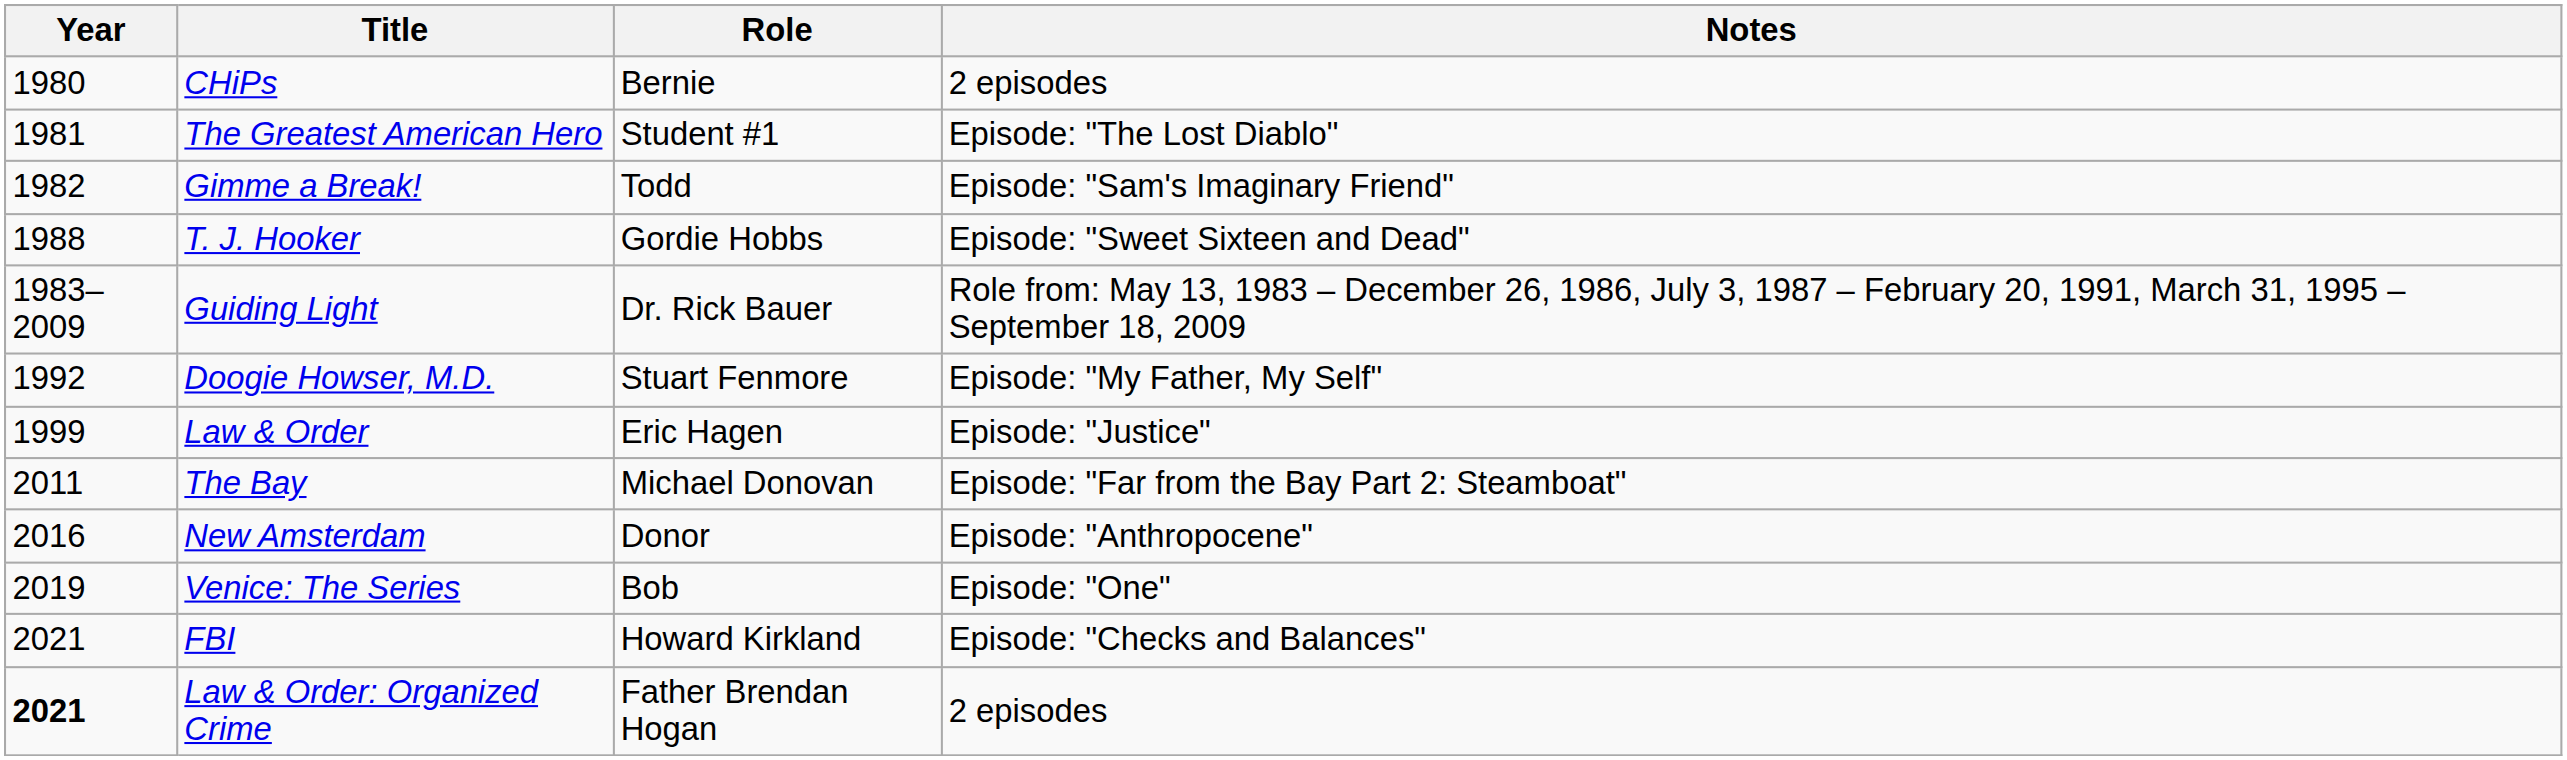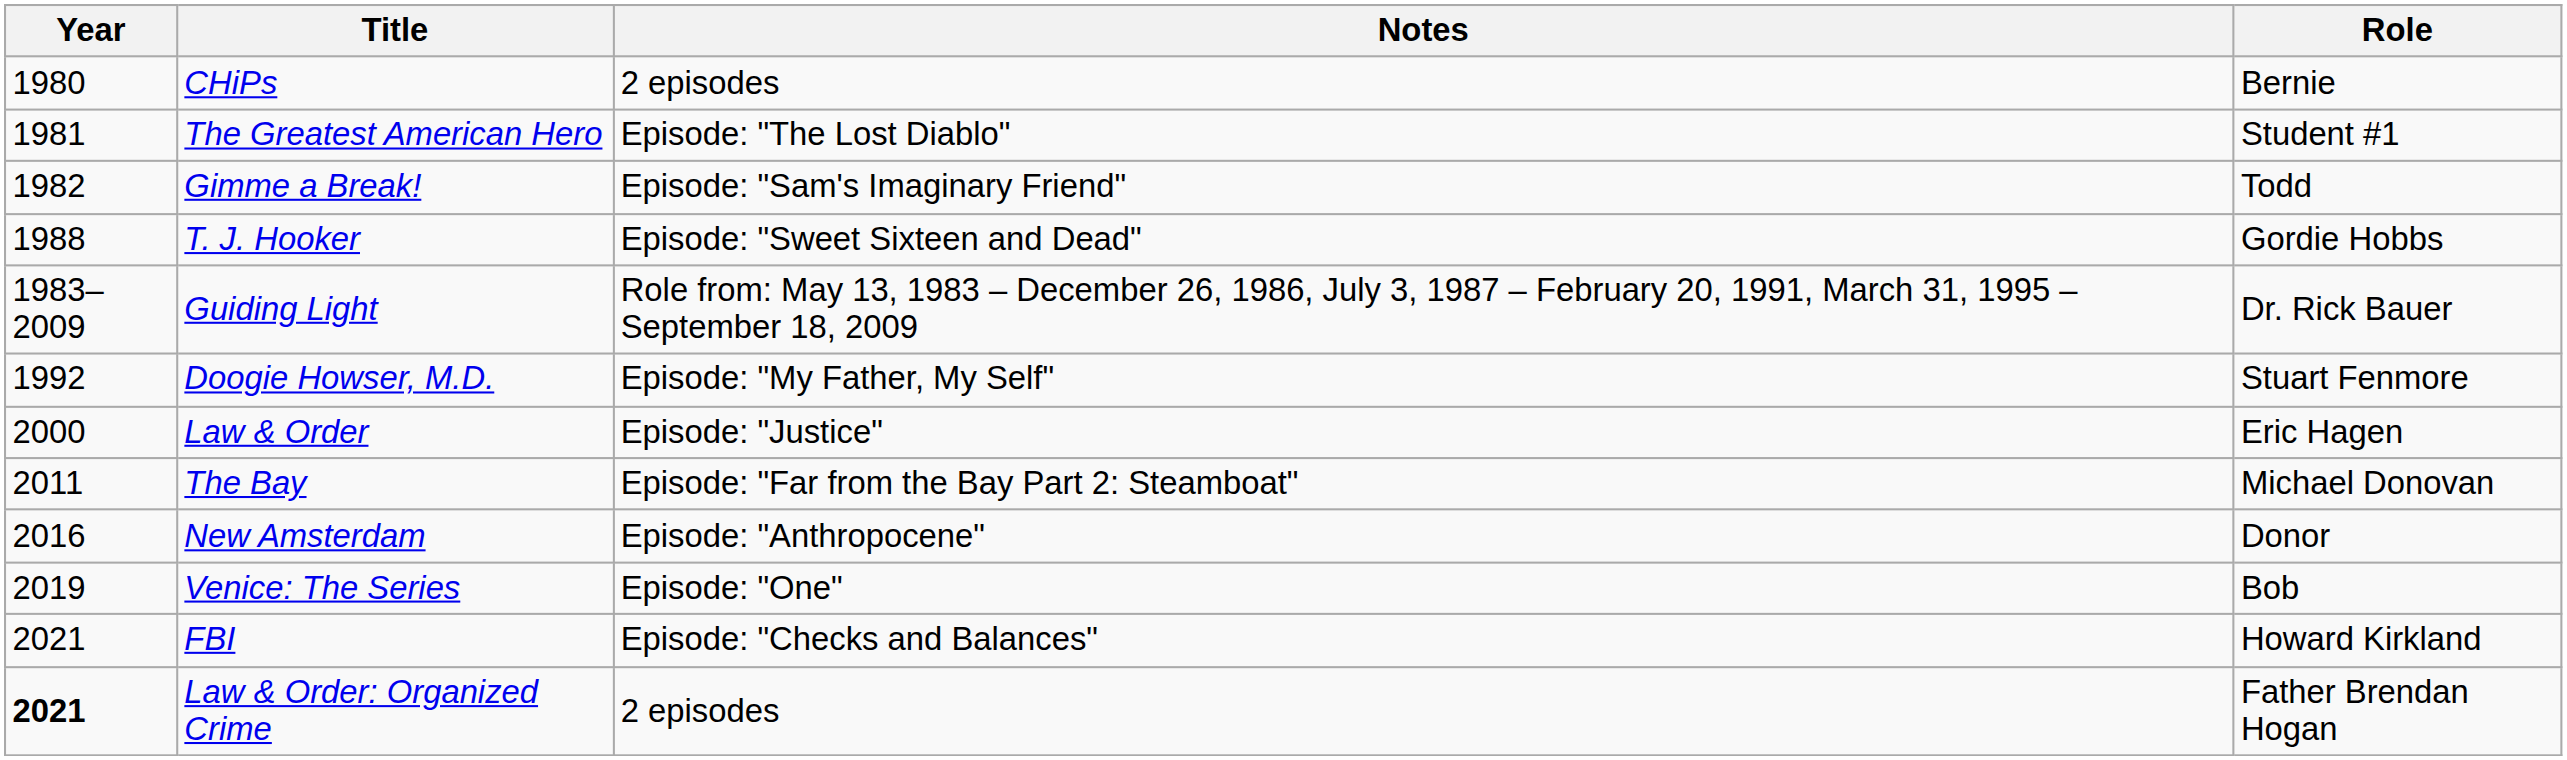 <table class="wikitable sortable">
 <tr>
 <th>Year</th>
 <th>Title</th>
+<th>Notes</th>
 <th>Role</th>
-<th>Notes</th>
 </tr>
 <tr>
 <td>1980</td>
 <td><em><a href='#'>CHiPs</a></em></td>
+<td>2 episodes</td>
 <td>Bernie</td>
-<td>2 episodes</td>
 </tr>
 <tr>
 <td>1981</td>
 <td><em><a href='#'>The Greatest American Hero</a></em></td>
+<td>Episode: "The Lost Diablo"</td>
 <td>Student #1</td>
-<td>Episode: "The Lost Diablo"</td>
 </tr>
 <tr>
 <td>1982</td>
 <td><em><a href='#'>Gimme a Break!</a></em></td>
+<td>Episode: "Sam's Imaginary Friend"</td>
 <td>Todd</td>
-<td>Episode: "Sam's Imaginary Friend"</td>
 </tr>
 <tr>
 <td>1988</td>
 <td><em><a href='#'>T. J. Hooker</a></em></td>
+<td>Episode: "Sweet Sixteen and Dead"</td>
 <td>Gordie Hobbs</td>
-<td>Episode: "Sweet Sixteen and Dead"</td>
 </tr>
 <tr>
 <td>1983–2009</td>
 <td><em><a href='#'>Guiding Light</a></em></td>
+<td>Role from: May 13, 1983 – December 26, 1986, July 3, 1987 – February 20, 1991, March 31, 1995 – September 18, 2009</td>
 <td>Dr. Rick Bauer</td>
-<td>Role from: May 13, 1983 – December 26, 1986, July 3, 1987 – February 20, 1991, March 31, 1995 – September 18, 2009</td>
 </tr>
 <tr>
 <td>1992</td>
 <td><em><a href='#'>Doogie Howser, M.D.</a></em></td>
+<td>Episode: "My Father, My Self"</td>
 <td>Stuart Fenmore</td>
-<td>Episode: "My Father, My Self"</td>
 </tr>
 <tr>
-<td>1999</td>
+<td>2000</td>
 <td><em><a href='#'>Law & Order</a></em></td>
+<td>Episode: "Justice"</td>
 <td>Eric Hagen</td>
-<td>Episode: "Justice"</td>
 </tr>
 <tr>
 <td>2011</td>
 <td><a href='#'><em>The Bay</em></a></td>
+<td>Episode: "Far from the Bay Part 2: Steamboat"</td>
 <td>Michael Donovan</td>
-<td>Episode: "Far from the Bay Part 2: Steamboat"</td>
 </tr>
 <tr>
 <td>2016</td>
 <td><a href='#'><em>New Amsterdam</em></a></td>
+<td>Episode: "Anthropocene"</td>
 <td>Donor</td>
-<td>Episode: "Anthropocene"</td>
 </tr>
 <tr>
 <td>2019</td>
 <td><em><a href='#'>Venice: The Series</a></em></td>
+<td>Episode: "One"</td>
 <td>Bob</td>
-<td>Episode: "One"</td>
 </tr>
 <tr>
 <td>2021</td>
 <td><a href='#'><em>FBI</em></a></td>
+<td>Episode: "Checks and Balances"</td>
 <td>Howard Kirkland</td>
-<td>Episode: "Checks and Balances"</td>
 </tr>
 <tr>
 <td><strong>2021</strong></td>
 <td><em><a href='#'>Law & Order: Organized Crime</a></em></td>
+<td>2 episodes</td>
 <td>Father Brendan Hogan</td>
-<td>2 episodes</td>
 </tr>
 </table>
